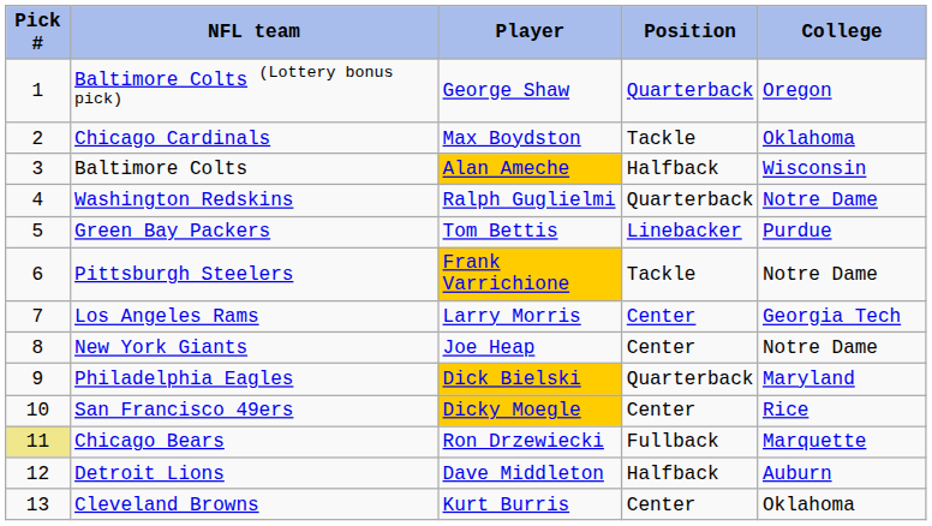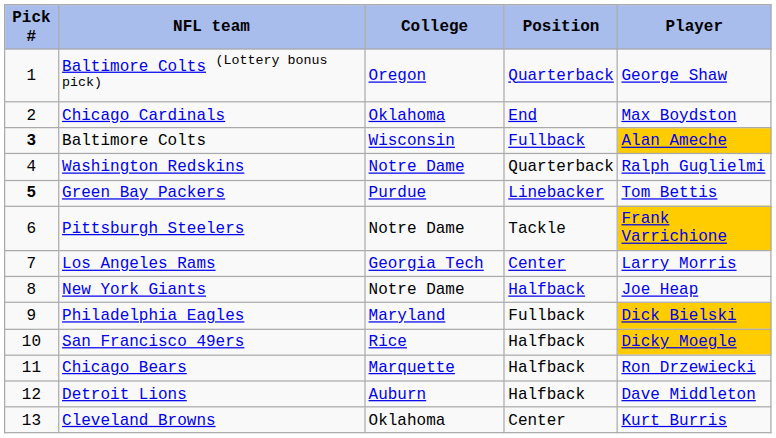 <table class="wikitable sortable sortable" style="width: 100%">
 <tr>
 <th style="background:#A8BDEC;" width=7%>Pick #</th>
 <th width=40% style="background:#A8BDEC;">NFL team</th>
+<th style="background:#A8BDEC;">College</th>
+<th width=13% style="background:#A8BDEC;">Position</th>
 <th width=20% style="background:#A8BDEC;">Player</th>
-<th width=13% style="background:#A8BDEC;">Position</th>
-<th style="background:#A8BDEC;">College</th>
 </tr>
 <tr>
 <td align=center>1</td>
 <td><a href='#'>Baltimore Colts</a> <sup>(Lottery bonus pick)</sup></td>
+<td><a href='#'>Oregon</a></td>
+<td><a href='#'>Quarterback</a></td>
 <td><a href='#'>George Shaw</a></td>
-<td><a href='#'>Quarterback</a></td>
-<td><a href='#'>Oregon</a></td>
 </tr>
 <tr>
 <td align=center>2</td>
 <td><a href='#'>Chicago Cardinals</a></td>
+<td><a href='#'>Oklahoma</a></td>
+<td><a href='#'>End</a></td>
 <td><a href='#'>Max Boydston</a></td>
-<td>Tackle</td>
-<td><a href='#'>Oklahoma</a></td>
 </tr>
 <tr>
-<td align=center>3</td>
+<td align=center><strong>3</strong></td>
 <td>Baltimore Colts</td>
+<td><a href='#'>Wisconsin</a></td>
+<td><a href='#'>Fullback</a></td>
 <td bgcolor="#FFCC00"><a href='#'>Alan Ameche</a></td>
-<td>Halfback</td>
-<td><a href='#'>Wisconsin</a></td>
 </tr>
 <tr>
 <td align=center>4</td>
 <td><a href='#'>Washington Redskins</a></td>
+<td><a href='#'>Notre Dame</a></td>
+<td>Quarterback</td>
 <td><a href='#'>Ralph Guglielmi</a></td>
-<td>Quarterback</td>
-<td><a href='#'>Notre Dame</a></td>
 </tr>
 <tr>
-<td align=center>5</td>
+<td align=center><strong>5</strong></td>
 <td><a href='#'>Green Bay Packers</a></td>
+<td><a href='#'>Purdue</a></td>
+<td><a href='#'>Linebacker</a></td>
 <td><a href='#'>Tom Bettis</a></td>
-<td><a href='#'>Linebacker</a></td>
-<td><a href='#'>Purdue</a></td>
 </tr>
 <tr>
 <td align=center>6</td>
 <td><a href='#'>Pittsburgh Steelers</a></td>
+<td>Notre Dame</td>
+<td>Tackle</td>
 <td bgcolor="#FFCC00"><a href='#'>Frank Varrichione</a></td>
-<td>Tackle</td>
-<td>Notre Dame</td>
 </tr>
 <tr>
 <td align=center>7</td>
 <td><a href='#'>Los Angeles Rams</a></td>
+<td><a href='#'>Georgia Tech</a></td>
+<td><a href='#'>Center</a></td>
 <td><a href='#'>Larry Morris</a></td>
-<td><a href='#'>Center</a></td>
-<td><a href='#'>Georgia Tech</a></td>
 </tr>
 <tr>
 <td align=center>8</td>
 <td><a href='#'>New York Giants</a></td>
+<td>Notre Dame</td>
+<td><a href='#'>Halfback</a></td>
 <td><a href='#'>Joe Heap</a></td>
-<td>Center</td>
-<td>Notre Dame</td>
 </tr>
 <tr>
 <td align=center>9</td>
 <td><a href='#'>Philadelphia Eagles</a></td>
+<td><a href='#'>Maryland</a></td>
+<td>Fullback</td>
 <td bgcolor="#FFCC00"><a href='#'>Dick Bielski</a></td>
-<td>Quarterback</td>
-<td><a href='#'>Maryland</a></td>
 </tr>
 <tr>
 <td align=center>10</td>
 <td><a href='#'>San Francisco 49ers</a></td>
+<td><a href='#'>Rice</a></td>
+<td>Halfback</td>
 <td bgcolor="#FFCC00"><a href='#'>Dicky Moegle</a></td>
-<td>Center</td>
-<td><a href='#'>Rice</a></td>
 </tr>
 <tr>
-<td align=center style="background: khaki;">11</td>
+<td align=center>11</td>
 <td><a href='#'>Chicago Bears</a></td>
+<td><a href='#'>Marquette</a></td>
+<td>Halfback</td>
 <td><a href='#'>Ron Drzewiecki</a></td>
-<td>Fullback</td>
-<td><a href='#'>Marquette</a></td>
 </tr>
 <tr>
 <td align=center>12</td>
 <td><a href='#'>Detroit Lions</a></td>
+<td><a href='#'>Auburn</a></td>
+<td>Halfback</td>
 <td><a href='#'>Dave Middleton</a></td>
-<td>Halfback</td>
-<td><a href='#'>Auburn</a></td>
 </tr>
 <tr>
 <td align=center>13</td>
 <td><a href='#'>Cleveland Browns</a></td>
+<td>Oklahoma</td>
+<td>Center</td>
 <td><a href='#'>Kurt Burris</a></td>
-<td>Center</td>
-<td>Oklahoma</td>
 </tr>
 </table>
